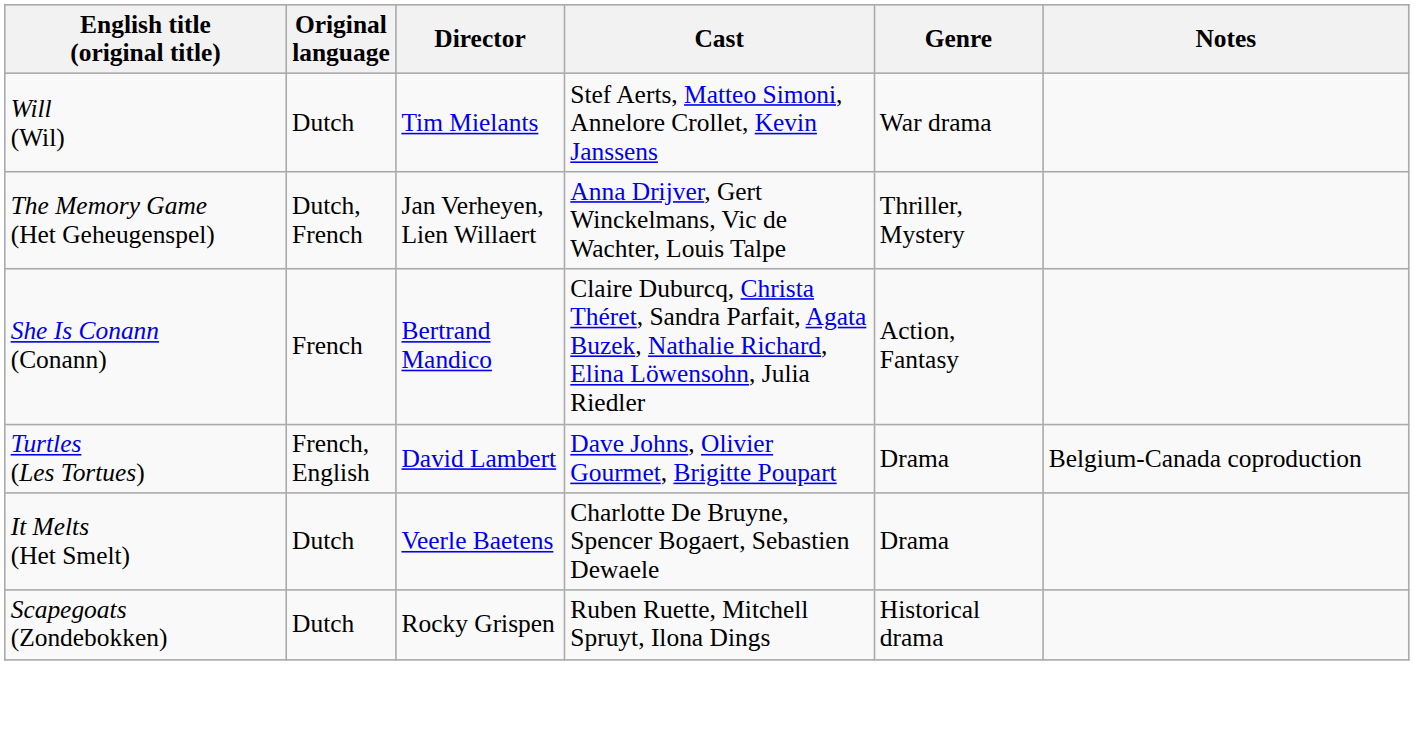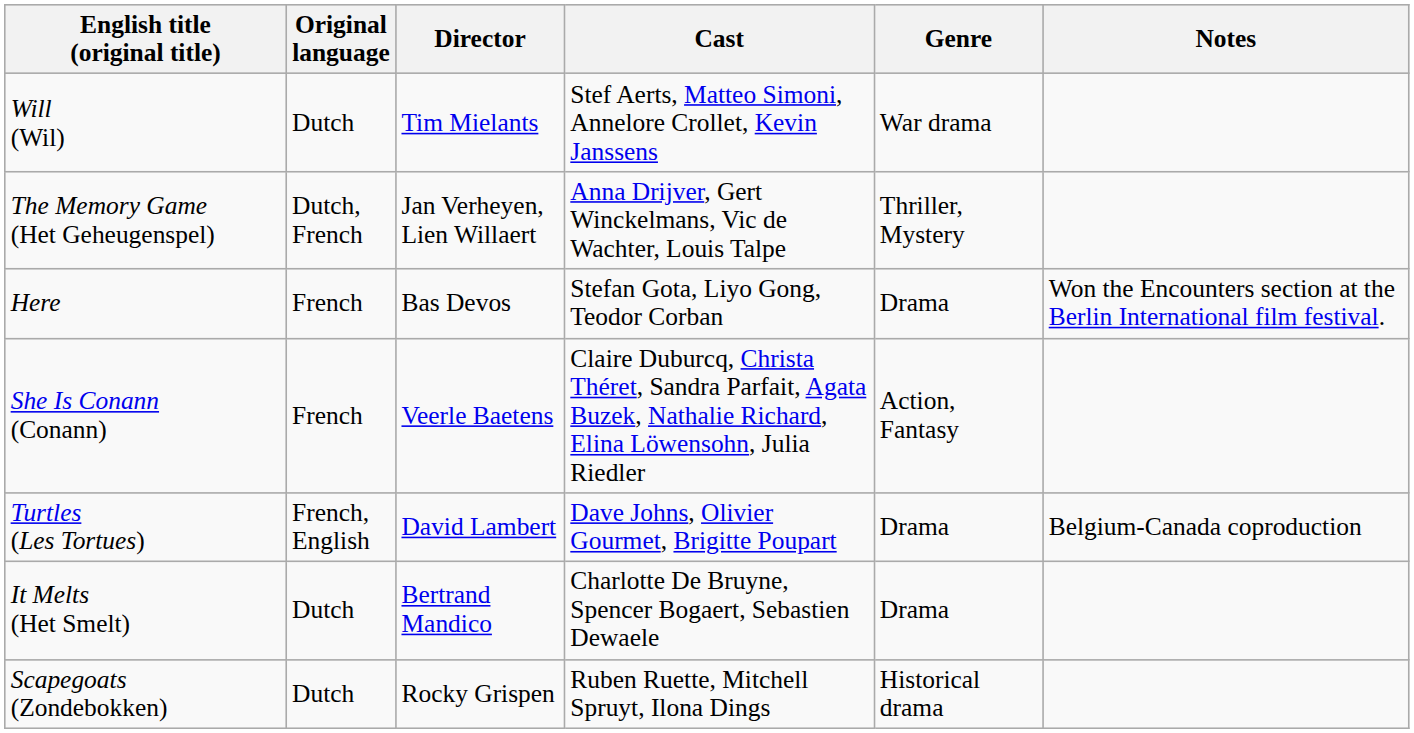 <table class="wikitable" width= "100%">
 <tr>
 <th width=20%>English title <br> (original title)</th>
 <th width=5%>Original language</th>
 <th width=12%>Director</th>
 <th width=22%>Cast</th>
 <th width=12%>Genre</th>
 <th width=26%>Notes</th>
 </tr>
 <tr>
 <td><em>Will</em> <br> (Wil)</td>
 <td>Dutch</td>
 <td><a href='#'>Tim Mielants</a></td>
 <td>Stef Aerts, <a href='#'>Matteo Simoni</a>, Annelore Crollet, <a href='#'>Kevin Janssens</a></td>
 <td>War drama</td>
 <td></td>
 </tr>
 <tr>
 <td><em>The Memory Game</em> <br> (Het Geheugenspel)</td>
 <td>Dutch, French</td>
 <td>Jan Verheyen, Lien Willaert</td>
 <td><a href='#'>Anna Drijver</a>, Gert Winckelmans, Vic de Wachter, Louis Talpe</td>
 <td>Thriller, Mystery</td>
 <td></td>
 </tr>
 <tr>
+<td><em>Here</em></td>
+<td>French</td>
+<td>Bas Devos</td>
+<td>Stefan Gota, Liyo Gong, Teodor Corban</td>
+<td>Drama</td>
+<td>Won the Encounters section at the <a href='#'>Berlin International film festival</a>.</td>
+</tr>
+<tr>
 <td><em><a href='#'>She Is Conann</a></em> <br> (Conann)</td>
 <td>French</td>
-<td><a href='#'>Bertrand Mandico</a></td>
+<td><a href='#'>Veerle Baetens</a></td>
 <td>Claire Duburcq, <a href='#'>Christa Théret</a>, Sandra Parfait, <a href='#'>Agata Buzek</a>, <a href='#'>Nathalie Richard</a>, <a href='#'>Elina Löwensohn</a>, Julia Riedler</td>
 <td>Action, Fantasy</td>
 <td></td>
 </tr>
 <tr>
 <td><em><a href='#'>Turtles</a></em><br>(<em>Les Tortues</em>)</td>
 <td>French, English</td>
 <td><a href='#'>David Lambert</a></td>
 <td><a href='#'>Dave Johns</a>, <a href='#'>Olivier Gourmet</a>, <a href='#'>Brigitte Poupart</a></td>
 <td>Drama</td>
 <td>Belgium-Canada coproduction</td>
 </tr>
 <tr>
 <td><em>It Melts</em> <br> (Het Smelt)</td>
 <td>Dutch</td>
-<td><a href='#'>Veerle Baetens</a></td>
+<td><a href='#'>Bertrand Mandico</a></td>
 <td>Charlotte De Bruyne, Spencer Bogaert, Sebastien Dewaele</td>
 <td>Drama</td>
 <td></td>
 </tr>
 <tr>
 <td><em>Scapegoats</em> <br> (Zondebokken)</td>
 <td>Dutch</td>
 <td>Rocky Grispen</td>
 <td>Ruben Ruette, Mitchell Spruyt, Ilona Dings</td>
 <td>Historical drama</td>
 <td></td>
 </tr>
 </table>
